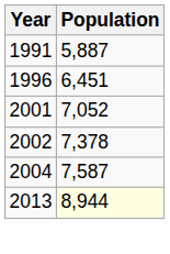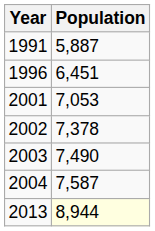 <table class="wikitable">
 <tr>
 <th>Year</th>
 <th>Population</th>
 </tr>
 <tr>
 <td>1991</td>
 <td>5,887</td>
 </tr>
 <tr>
 <td>1996</td>
 <td>6,451</td>
 </tr>
 <tr>
 <td>2001</td>
-<td>7,052</td>
+<td>7,053</td>
 </tr>
 <tr>
 <td>2002</td>
 <td>7,378</td>
+</tr>
+<tr>
+<td>2003</td>
+<td>7,490</td>
 </tr>
 <tr>
 <td>2004</td>
 <td>7,587</td>
 </tr>
 <tr>
 <td>2013</td>
 <td style="background: lightyellow;">8,944</td>
 </tr>
 </table>
